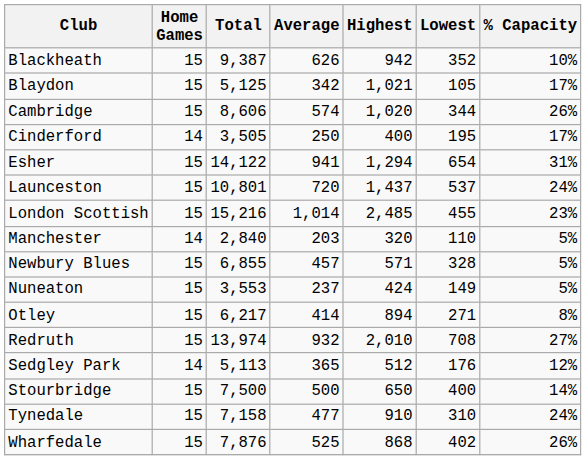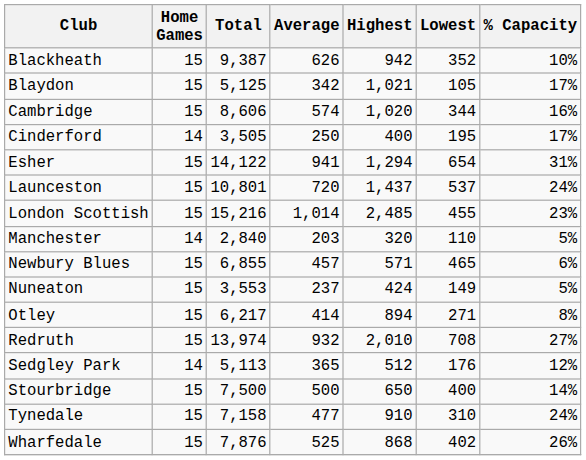 <table class="wikitable sortable" style="text-align:right">
 <tr>
 <th>Club</th>
 <th>Home<br>Games</th>
 <th>Total</th>
 <th>Average</th>
 <th>Highest</th>
 <th>Lowest</th>
 <th>% Capacity</th>
 </tr>
 <tr>
 <td style="text-align:left">Blackheath</td>
 <td>15</td>
 <td>9,387</td>
 <td>626</td>
 <td>942</td>
 <td>352</td>
 <td>10%</td>
 </tr>
 <tr>
 <td style="text-align:left">Blaydon</td>
 <td>15</td>
 <td>5,125</td>
 <td>342</td>
 <td>1,021</td>
 <td>105</td>
 <td>17%</td>
 </tr>
 <tr>
 <td style="text-align:left">Cambridge</td>
 <td>15</td>
 <td>8,606</td>
 <td>574</td>
 <td>1,020</td>
 <td>344</td>
-<td>26%</td>
+<td>16%</td>
 </tr>
 <tr>
 <td style="text-align:left">Cinderford</td>
 <td>14</td>
 <td>3,505</td>
 <td>250</td>
 <td>400</td>
 <td>195</td>
 <td>17%</td>
 </tr>
 <tr>
 <td style="text-align:left">Esher</td>
 <td>15</td>
 <td>14,122</td>
 <td>941</td>
 <td>1,294</td>
 <td>654</td>
 <td>31%</td>
 </tr>
 <tr>
 <td style="text-align:left">Launceston</td>
 <td>15</td>
 <td>10,801</td>
 <td>720</td>
 <td>1,437</td>
 <td>537</td>
 <td>24%</td>
 </tr>
 <tr>
 <td style="text-align:left">London Scottish</td>
 <td>15</td>
 <td>15,216</td>
 <td>1,014</td>
 <td>2,485</td>
 <td>455</td>
 <td>23%</td>
 </tr>
 <tr>
 <td style="text-align:left">Manchester</td>
 <td>14</td>
 <td>2,840</td>
 <td>203</td>
 <td>320</td>
 <td>110</td>
 <td>5%</td>
 </tr>
 <tr>
 <td style="text-align:left">Newbury Blues</td>
 <td>15</td>
 <td>6,855</td>
 <td>457</td>
 <td>571</td>
-<td>328</td>
-<td>5%</td>
+<td>465</td>
+<td>6%</td>
 </tr>
 <tr>
 <td style="text-align:left">Nuneaton</td>
 <td>15</td>
 <td>3,553</td>
 <td>237</td>
 <td>424</td>
 <td>149</td>
 <td>5%</td>
 </tr>
 <tr>
 <td style="text-align:left">Otley</td>
 <td>15</td>
 <td>6,217</td>
 <td>414</td>
 <td>894</td>
 <td>271</td>
 <td>8%</td>
 </tr>
 <tr>
 <td style="text-align:left">Redruth</td>
 <td>15</td>
 <td>13,974</td>
 <td>932</td>
 <td>2,010</td>
 <td>708</td>
 <td>27%</td>
 </tr>
 <tr>
 <td style="text-align:left">Sedgley Park</td>
 <td>14</td>
 <td>5,113</td>
 <td>365</td>
 <td>512</td>
 <td>176</td>
 <td>12%</td>
 </tr>
 <tr>
 <td style="text-align:left">Stourbridge</td>
 <td>15</td>
 <td>7,500</td>
 <td>500</td>
 <td>650</td>
 <td>400</td>
 <td>14%</td>
 </tr>
 <tr>
 <td style="text-align:left">Tynedale</td>
 <td>15</td>
 <td>7,158</td>
 <td>477</td>
 <td>910</td>
 <td>310</td>
 <td>24%</td>
 </tr>
 <tr>
 <td style="text-align:left">Wharfedale</td>
 <td>15</td>
 <td>7,876</td>
 <td>525</td>
 <td>868</td>
 <td>402</td>
 <td>26%</td>
 </tr>
 <tr>
 </tr>
 </table>
